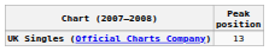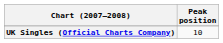 <table class="wikitable sortable plainrowheaders">
 <tr>
 <th scope="col">Chart (2007–2008)</th>
 <th scope="col">Peak<br>position</th>
 </tr>
 <tr>
 </tr>
 <tr>
 </tr>
 <tr>
 </tr>
 <tr>
 <th scope="row">UK Singles (<a href='#'>Official Charts Company</a>)</th>
-<td align="center">13</td>
+<td align="center">10</td>
 </tr>
 </table>
